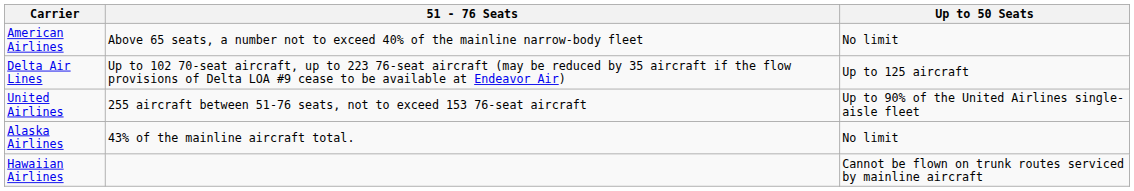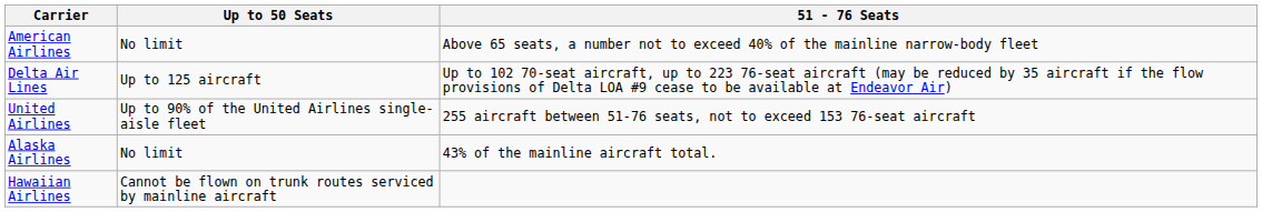 <table class="wikitable">
 <tr>
 <th>Carrier</th>
+<th>Up to 50 Seats</th>
 <th>51 - 76 Seats</th>
-<th>Up to 50 Seats</th>
 </tr>
 <tr>
 <td><a href='#'>American Airlines</a></td>
+<td>No limit</td>
 <td>Above 65 seats, a number not to exceed 40% of the mainline narrow-body fleet</td>
-<td>No limit</td>
 </tr>
 <tr>
 <td><a href='#'>Delta Air Lines</a></td>
+<td>Up to 125 aircraft</td>
 <td>Up to 102 70-seat aircraft, up to 223 76-seat aircraft (may be reduced by 35 aircraft if the flow provisions of Delta LOA #9 cease to be available at <a href='#'>Endeavor Air</a>)</td>
-<td>Up to 125 aircraft</td>
 </tr>
 <tr>
 <td><a href='#'>United Airlines</a></td>
+<td>Up to 90% of the United Airlines single-aisle fleet</td>
 <td>255 aircraft between 51-76 seats, not to exceed 153 76-seat aircraft</td>
-<td>Up to 90% of the United Airlines single-aisle fleet</td>
 </tr>
 <tr>
 <td><a href='#'>Alaska Airlines</a></td>
+<td>No limit</td>
 <td>43% of the mainline aircraft total.</td>
-<td>No limit</td>
 </tr>
 <tr>
 <td><a href='#'>Hawaiian Airlines</a></td>
+<td>Cannot be flown on trunk routes serviced by mainline aircraft</td>
 <td></td>
-<td>Cannot be flown on trunk routes serviced by mainline aircraft</td>
 </tr>
 </table>
